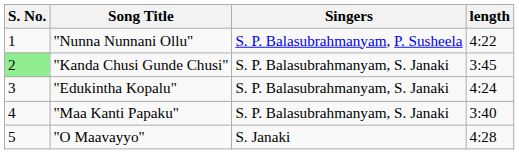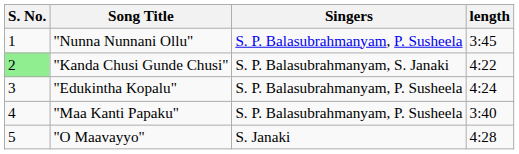 <table class="wikitable">
 <tr>
 <th>S. No.</th>
 <th>Song Title</th>
 <th>Singers</th>
 <th>length</th>
 </tr>
 <tr>
 <td>1</td>
 <td>"Nunna Nunnani Ollu"</td>
 <td><a href='#'>S. P. Balasubrahmanyam</a>, <a href='#'>P. Susheela</a></td>
-<td>4:22</td>
+<td>3:45</td>
 </tr>
 <tr>
 <td style="background: lightgreen;">2</td>
 <td>"Kanda Chusi Gunde Chusi"</td>
 <td>S. P. Balasubrahmanyam, S. Janaki</td>
-<td>3:45</td>
+<td>4:22</td>
 </tr>
 <tr>
 <td>3</td>
 <td>"Edukintha Kopalu"</td>
-<td>S. P. Balasubrahmanyam, S. Janaki</td>
+<td>S. P. Balasubrahmanyam, P. Susheela</td>
 <td>4:24</td>
 </tr>
 <tr>
 <td>4</td>
 <td>"Maa Kanti Papaku"</td>
-<td>S. P. Balasubrahmanyam, S. Janaki</td>
+<td>S. P. Balasubrahmanyam, P. Susheela</td>
 <td>3:40</td>
 </tr>
 <tr>
 <td>5</td>
 <td>"O Maavayyo"</td>
 <td>S. Janaki</td>
 <td>4:28</td>
 </tr>
 </table>
